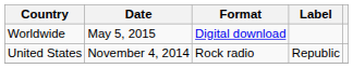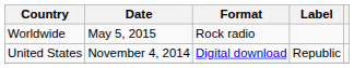 <table class="wikitable plainrowheaders">
 <tr>
 <th>Country</th>
 <th>Date</th>
 <th>Format</th>
 <th>Label</th>
 <th></th>
 </tr>
 <tr>
 <td>Worldwide</td>
 <td>May 5, 2015</td>
-<td><a href='#'>Digital download</a></td>
+<td>Rock radio</td>
 <td></td>
 <td></td>
 </tr>
 <tr>
 <td>United States</td>
 <td>November 4, 2014</td>
-<td>Rock radio</td>
+<td><a href='#'>Digital download</a></td>
 <td>Republic</td>
 <td></td>
 </tr>
 <tr>
 </tr>
 </table>
